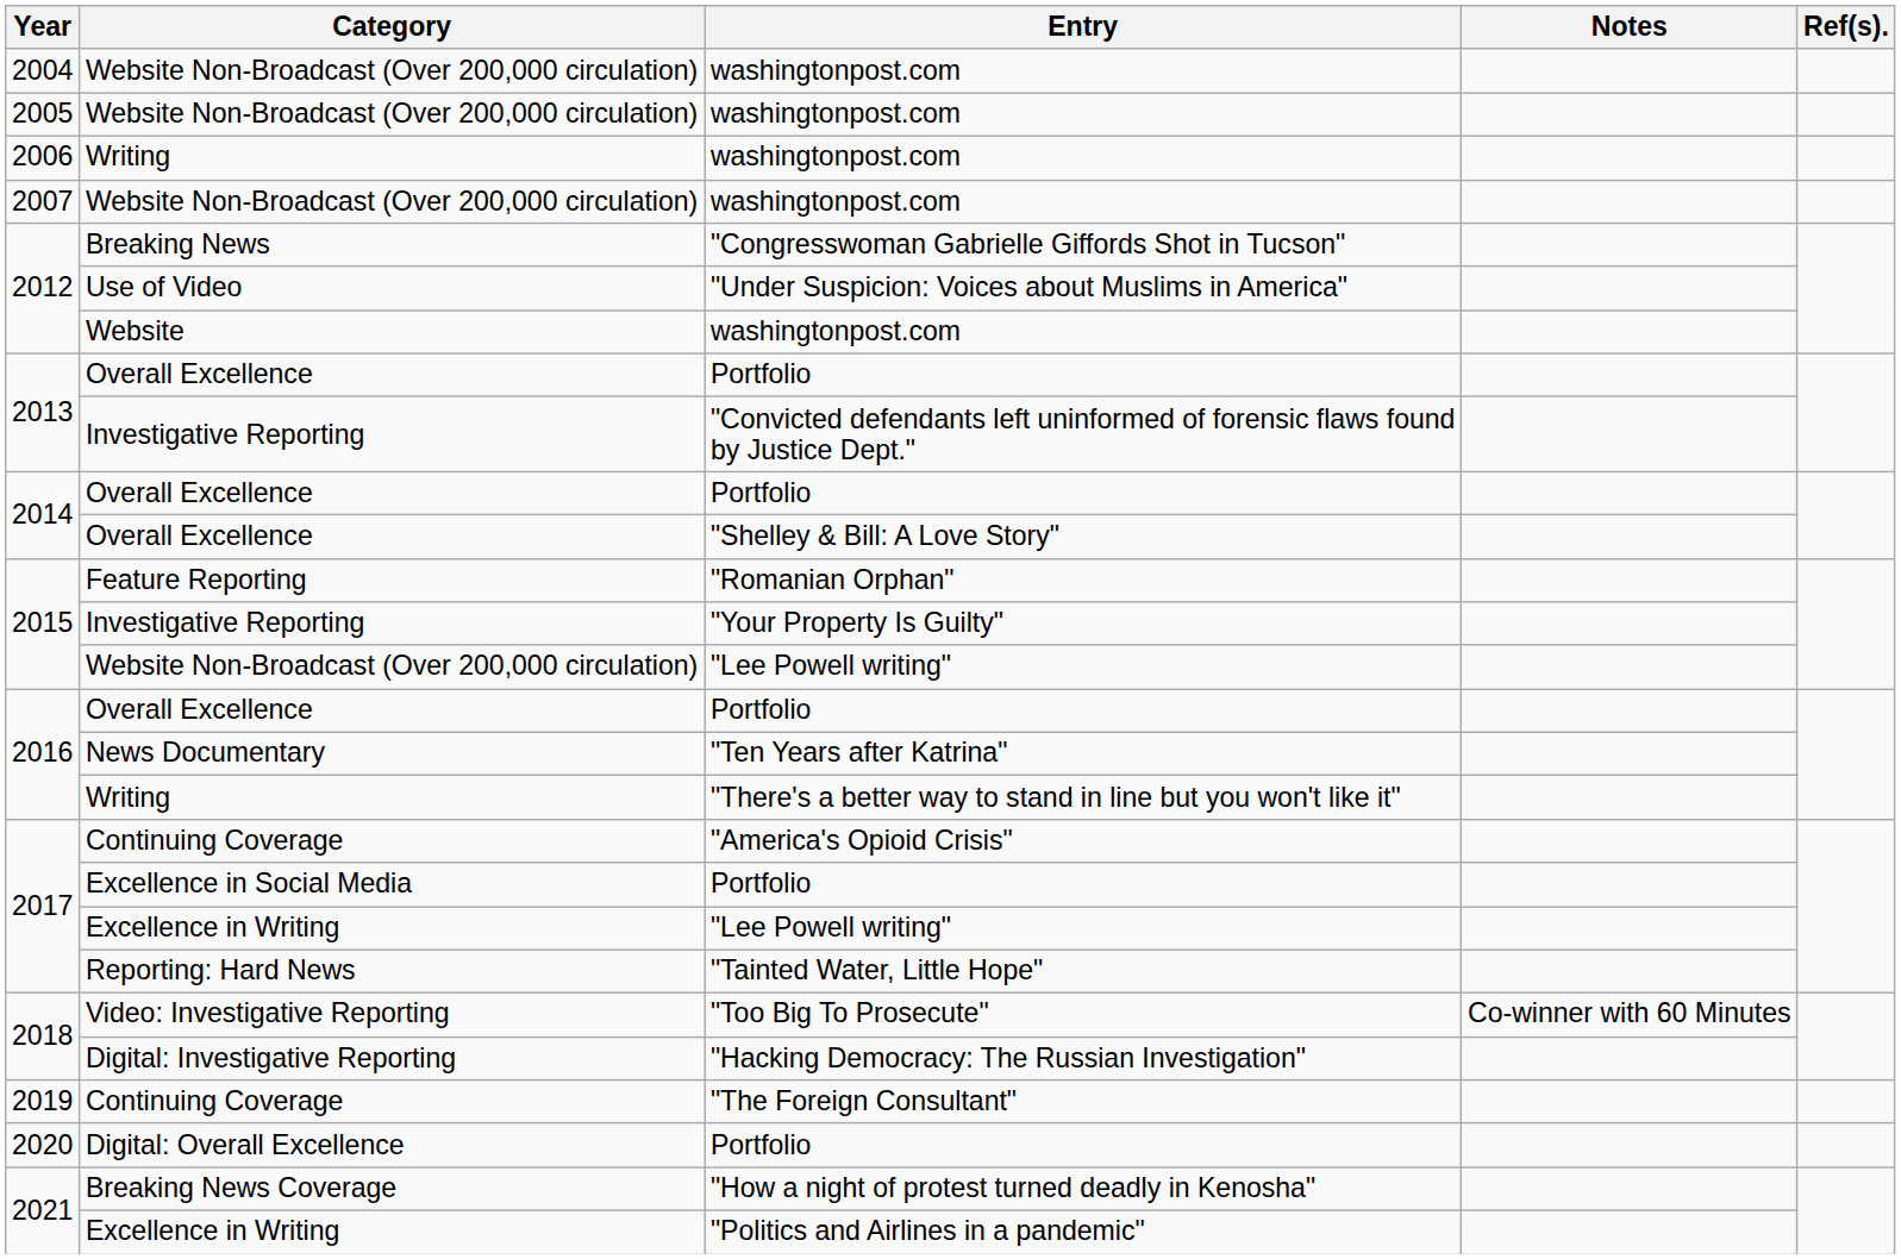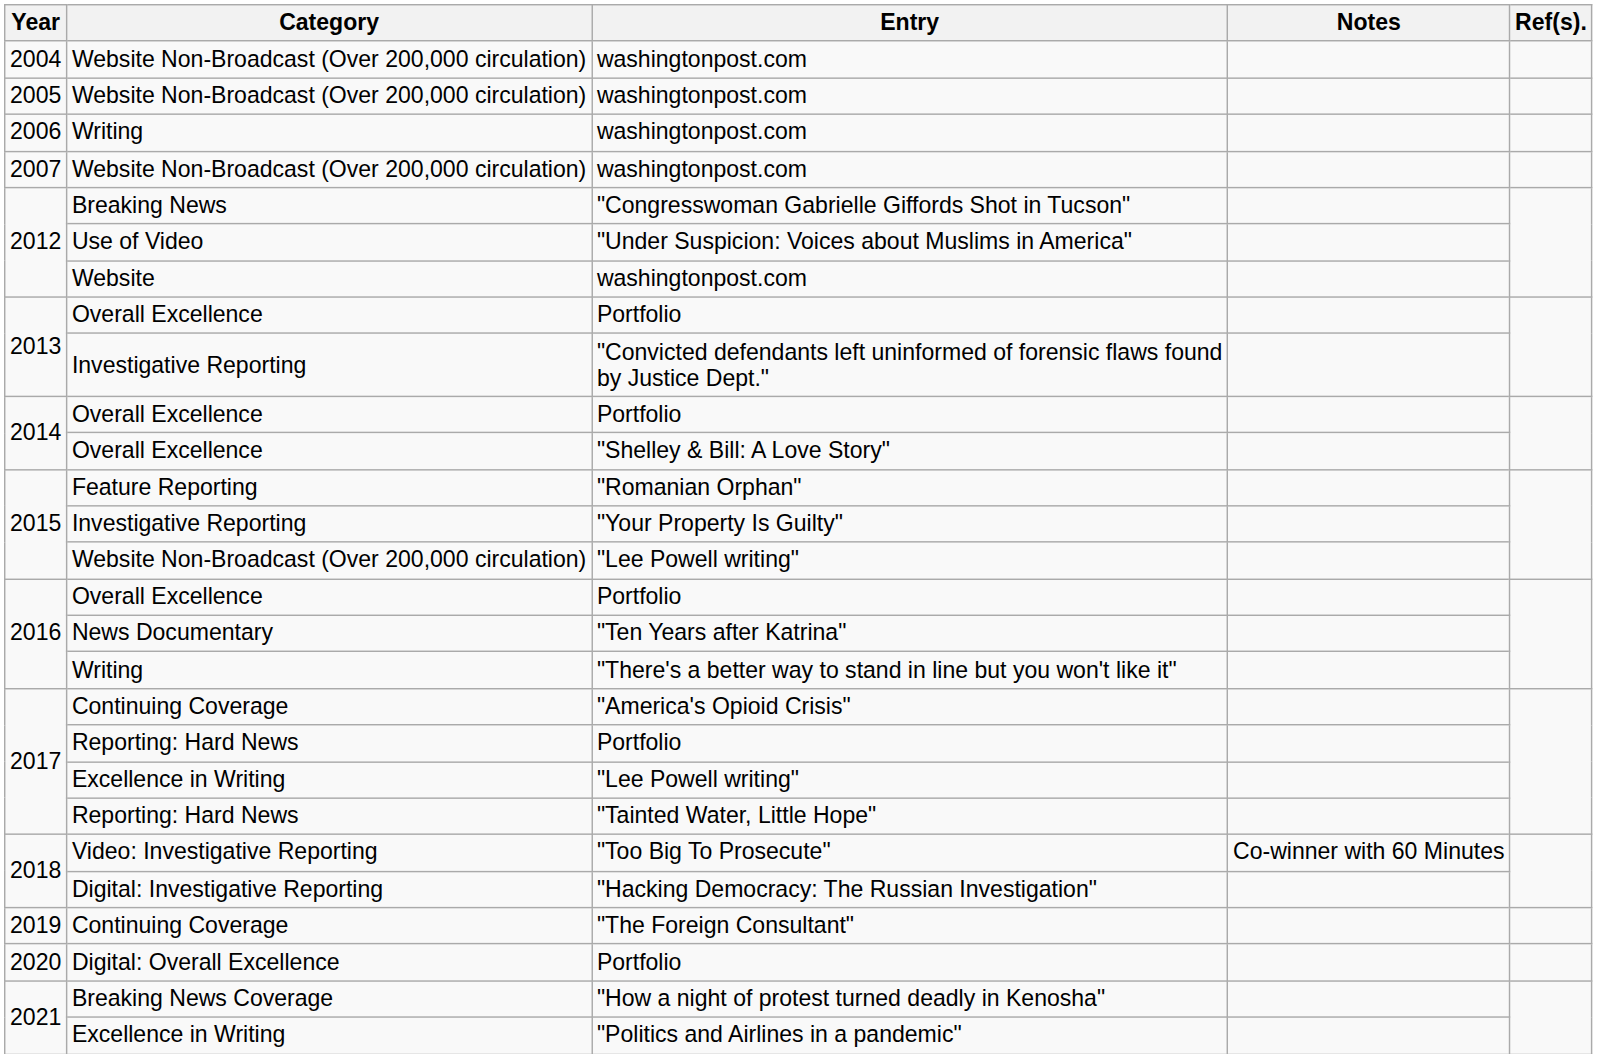 <table class="wikitable">
 <tr>
 <th>Year</th>
 <th>Category</th>
 <th>Entry</th>
 <th>Notes</th>
 <th>Ref(s).</th>
 </tr>
 <tr>
 <td>2004</td>
 <td>Website Non-Broadcast (Over 200,000 circulation)</td>
 <td>washingtonpost.com</td>
 <td></td>
 <td></td>
 </tr>
 <tr>
 <td>2005</td>
 <td>Website Non-Broadcast (Over 200,000 circulation)</td>
 <td>washingtonpost.com</td>
 <td></td>
 <td></td>
 </tr>
 <tr>
 <td>2006</td>
 <td>Writing</td>
 <td>washingtonpost.com</td>
 <td></td>
 <td></td>
 </tr>
 <tr>
 <td>2007</td>
 <td>Website Non-Broadcast (Over 200,000 circulation)</td>
 <td>washingtonpost.com</td>
 <td></td>
 <td></td>
 </tr>
 <tr>
 <td rowspan="3">2012</td>
 <td>Breaking News</td>
 <td>"Congresswoman Gabrielle Giffords Shot in Tucson"</td>
 <td></td>
 <td rowspan="3"></td>
 </tr>
 <tr>
 <td>Use of Video</td>
 <td>"Under Suspicion: Voices about Muslims in America"</td>
 <td></td>
 </tr>
 <tr>
 <td>Website</td>
 <td>washingtonpost.com</td>
 <td></td>
 </tr>
 <tr>
 <td rowspan="2">2013</td>
 <td>Overall Excellence</td>
 <td>Portfolio</td>
 <td></td>
 <td rowspan="2"></td>
 </tr>
 <tr>
 <td>Investigative Reporting</td>
 <td>"Convicted defendants left uninformed of forensic flaws found<br>by Justice Dept."</td>
 <td></td>
 </tr>
 <tr>
 <td rowspan="2">2014</td>
 <td>Overall Excellence</td>
 <td>Portfolio</td>
 <td></td>
 <td rowspan="2"></td>
 </tr>
 <tr>
 <td>Overall Excellence</td>
 <td>"Shelley & Bill: A Love Story"</td>
 <td></td>
 </tr>
 <tr>
 <td rowspan="3">2015</td>
 <td>Feature Reporting</td>
 <td>"Romanian Orphan"</td>
 <td></td>
 <td rowspan="3"></td>
 </tr>
 <tr>
 <td>Investigative Reporting</td>
 <td>"Your Property Is Guilty"</td>
 <td></td>
 </tr>
 <tr>
 <td>Website Non-Broadcast (Over 200,000 circulation)</td>
 <td>"Lee Powell writing"</td>
 <td></td>
 </tr>
 <tr>
 <td rowspan="3">2016</td>
 <td>Overall Excellence</td>
 <td>Portfolio</td>
 <td></td>
 <td rowspan="3"></td>
 </tr>
 <tr>
 <td>News Documentary</td>
 <td>"Ten Years after Katrina"</td>
 <td></td>
 </tr>
 <tr>
 <td>Writing</td>
 <td>"There's a better way to stand in line but you won't like it"</td>
 <td></td>
 </tr>
 <tr>
 <td rowspan="4">2017</td>
 <td>Continuing Coverage</td>
 <td>"America's Opioid Crisis"</td>
 <td></td>
 <td rowspan="4"></td>
 </tr>
 <tr>
-<td>Excellence in Social Media</td>
+<td>Reporting: Hard News</td>
 <td>Portfolio</td>
 <td></td>
 </tr>
 <tr>
 <td>Excellence in Writing</td>
 <td>"Lee Powell writing"</td>
 <td></td>
 </tr>
 <tr>
 <td>Reporting: Hard News</td>
 <td>"Tainted Water, Little Hope"</td>
 <td></td>
 </tr>
 <tr>
 <td rowspan="2">2018</td>
 <td>Video: Investigative Reporting</td>
 <td>"Too Big To Prosecute"</td>
 <td>Co-winner with 60 Minutes</td>
 <td rowspan="2"></td>
 </tr>
 <tr>
 <td>Digital: Investigative Reporting</td>
 <td>"Hacking Democracy: The Russian Investigation"</td>
 <td></td>
 </tr>
 <tr>
 <td>2019</td>
 <td>Continuing Coverage</td>
 <td>"The Foreign Consultant"</td>
 <td></td>
 <td></td>
 </tr>
 <tr>
 <td>2020</td>
 <td>Digital: Overall Excellence</td>
 <td>Portfolio</td>
 <td></td>
 <td></td>
 </tr>
 <tr>
 <td rowspan="2">2021</td>
 <td>Breaking News Coverage</td>
 <td>"How a night of protest turned deadly in Kenosha"</td>
 <td></td>
 <td rowspan="2"></td>
 </tr>
 <tr>
 <td>Excellence in Writing</td>
 <td>"Politics and Airlines in a pandemic"</td>
 <td></td>
 </tr>
 </table>
